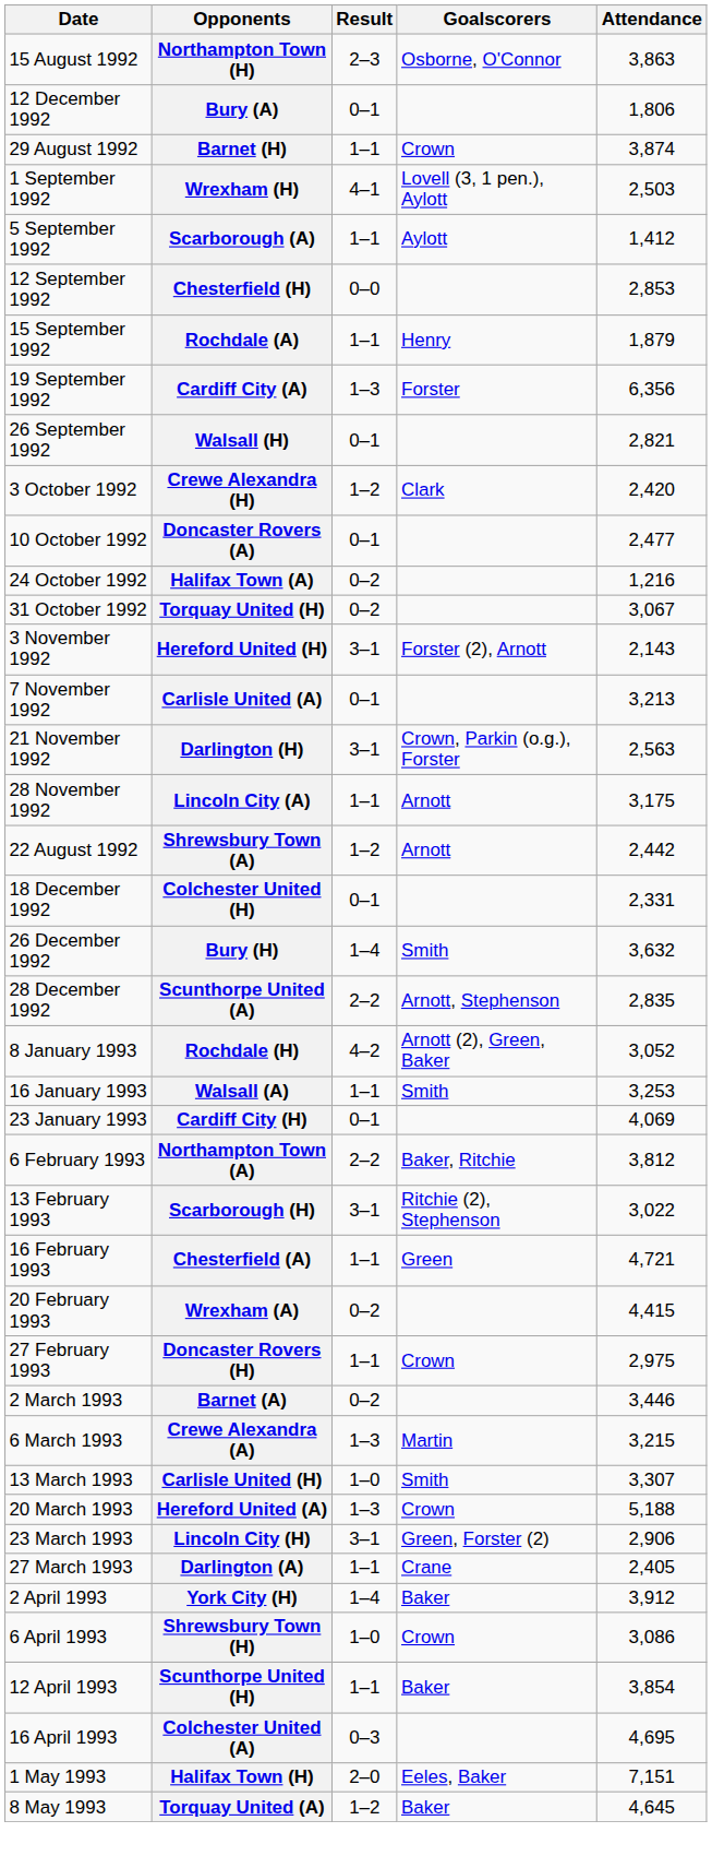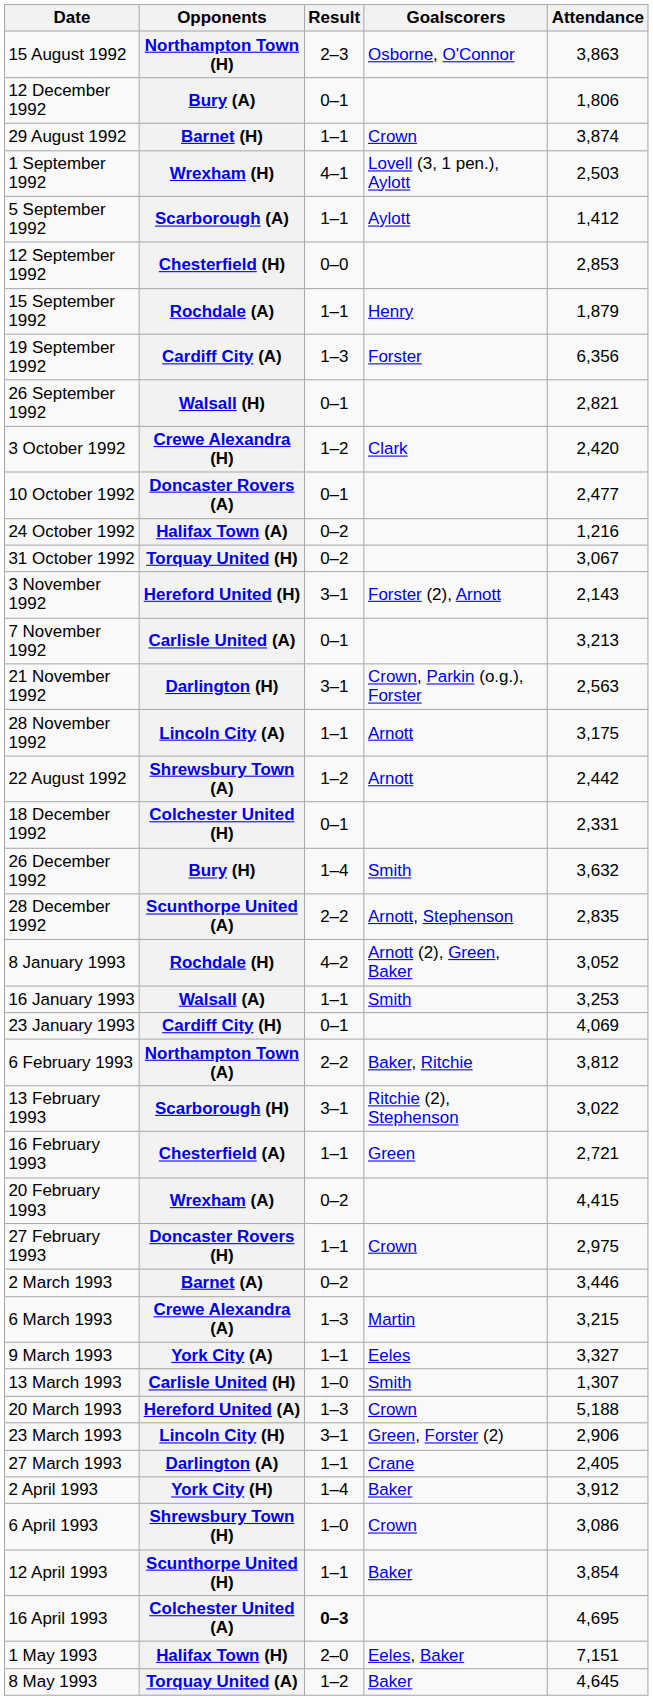 <table class="wikitable plainrowheaders sortable">
 <tr>
 <th scope=col>Date</th>
 <th scope=col>Opponents</th>
 <th scope=col>Result</th>
 <th scope=col class=unsortable>Goalscorers</th>
 <th scope=col>Attendance</th>
 </tr>
 <tr>
 <td>15 August 1992</td>
 <th scope=row><a href='#'>Northampton Town</a> (H)</th>
 <td align=center>2–3</td>
 <td><a href='#'>Osborne</a>, <a href='#'>O'Connor</a></td>
 <td align=center>3,863</td>
 </tr>
 <tr>
 <td>12 December 1992</td>
 <th scope=row><a href='#'>Bury</a> (A)</th>
 <td align=center>0–1</td>
 <td></td>
 <td align=center>1,806</td>
 </tr>
 <tr>
 <td>29 August 1992</td>
 <th scope=row><a href='#'>Barnet</a> (H)</th>
 <td align=center>1–1</td>
 <td><a href='#'>Crown</a></td>
 <td align=center>3,874</td>
 </tr>
 <tr>
 <td>1 September 1992</td>
 <th scope=row><a href='#'>Wrexham</a> (H)</th>
 <td align=center>4–1</td>
 <td><a href='#'>Lovell</a> (3, 1 pen.), <a href='#'>Aylott</a></td>
 <td align=center>2,503</td>
 </tr>
 <tr>
 <td>5 September 1992</td>
 <th scope=row><a href='#'>Scarborough</a> (A)</th>
 <td align=center>1–1</td>
 <td><a href='#'>Aylott</a></td>
 <td align=center>1,412</td>
 </tr>
 <tr>
 <td>12 September 1992</td>
 <th scope=row><a href='#'>Chesterfield</a> (H)</th>
 <td align=center>0–0</td>
 <td></td>
 <td align=center>2,853</td>
 </tr>
 <tr>
 <td>15 September 1992</td>
 <th scope=row><a href='#'>Rochdale</a> (A)</th>
 <td align=center>1–1</td>
 <td><a href='#'>Henry</a></td>
 <td align=center>1,879</td>
 </tr>
 <tr>
 <td>19 September 1992</td>
 <th scope=row><a href='#'>Cardiff City</a> (A)</th>
 <td align=center>1–3</td>
 <td><a href='#'>Forster</a></td>
 <td align=center>6,356</td>
 </tr>
 <tr>
 <td>26 September 1992</td>
 <th scope=row><a href='#'>Walsall</a> (H)</th>
 <td align=center>0–1</td>
 <td></td>
 <td align=center>2,821</td>
 </tr>
 <tr>
 <td>3 October 1992</td>
 <th scope=row><a href='#'>Crewe Alexandra</a> (H)</th>
 <td align=center>1–2</td>
 <td><a href='#'>Clark</a></td>
 <td align=center>2,420</td>
 </tr>
 <tr>
 <td>10 October 1992</td>
 <th scope=row><a href='#'>Doncaster Rovers</a> (A)</th>
 <td align=center>0–1</td>
 <td></td>
 <td align=center>2,477</td>
 </tr>
 <tr>
 <td>24 October 1992</td>
 <th scope=row><a href='#'>Halifax Town</a> (A)</th>
 <td align=center>0–2</td>
 <td></td>
 <td align=center>1,216</td>
 </tr>
 <tr>
 <td>31 October 1992</td>
 <th scope=row><a href='#'>Torquay United</a> (H)</th>
 <td align=center>0–2</td>
 <td></td>
 <td align=center>3,067</td>
 </tr>
 <tr>
 <td>3 November 1992</td>
 <th scope=row><a href='#'>Hereford United</a> (H)</th>
 <td align=center>3–1</td>
 <td><a href='#'>Forster</a> (2), <a href='#'>Arnott</a></td>
 <td align=center>2,143</td>
 </tr>
 <tr>
 <td>7 November 1992</td>
 <th scope=row><a href='#'>Carlisle United</a> (A)</th>
 <td align=center>0–1</td>
 <td></td>
 <td align=center>3,213</td>
 </tr>
 <tr>
 <td>21 November 1992</td>
 <th scope=row><a href='#'>Darlington</a> (H)</th>
 <td align=center>3–1</td>
 <td><a href='#'>Crown</a>, <a href='#'>Parkin</a> (o.g.), <a href='#'>Forster</a></td>
 <td align=center>2,563</td>
 </tr>
 <tr>
 <td>28 November 1992</td>
 <th scope=row><a href='#'>Lincoln City</a> (A)</th>
 <td align=center>1–1</td>
 <td><a href='#'>Arnott</a></td>
 <td align=center>3,175</td>
 </tr>
 <tr>
 <td>22 August 1992</td>
 <th scope=row><a href='#'>Shrewsbury Town</a> (A)</th>
 <td align=center>1–2</td>
 <td><a href='#'>Arnott</a></td>
 <td align=center>2,442</td>
 </tr>
 <tr>
 <td>18 December 1992</td>
 <th scope=row><a href='#'>Colchester United</a> (H)</th>
 <td align=center>0–1</td>
 <td></td>
 <td align=center>2,331</td>
 </tr>
 <tr>
 <td>26 December 1992</td>
 <th scope=row><a href='#'>Bury</a> (H)</th>
 <td align=center>1–4</td>
 <td><a href='#'>Smith</a></td>
 <td align=center>3,632</td>
 </tr>
 <tr>
 <td>28 December 1992</td>
 <th scope=row><a href='#'>Scunthorpe United</a> (A)</th>
 <td align=center>2–2</td>
 <td><a href='#'>Arnott</a>, <a href='#'>Stephenson</a></td>
 <td align=center>2,835</td>
 </tr>
 <tr>
 <td>8 January 1993</td>
 <th scope=row><a href='#'>Rochdale</a> (H)</th>
 <td align=center>4–2</td>
 <td><a href='#'>Arnott</a> (2), <a href='#'>Green</a>, <a href='#'>Baker</a></td>
 <td align=center>3,052</td>
 </tr>
 <tr>
 <td>16 January 1993</td>
 <th scope=row><a href='#'>Walsall</a> (A)</th>
 <td align=center>1–1</td>
 <td><a href='#'>Smith</a></td>
 <td align=center>3,253</td>
 </tr>
 <tr>
 <td>23 January 1993</td>
 <th scope=row><a href='#'>Cardiff City</a> (H)</th>
 <td align=center>0–1</td>
 <td></td>
 <td align=center>4,069</td>
 </tr>
 <tr>
 <td>6 February 1993</td>
 <th scope=row><a href='#'>Northampton Town</a> (A)</th>
 <td align=center>2–2</td>
 <td><a href='#'>Baker</a>, <a href='#'>Ritchie</a></td>
 <td align=center>3,812</td>
 </tr>
 <tr>
 <td>13 February 1993</td>
 <th scope=row><a href='#'>Scarborough</a> (H)</th>
 <td align=center>3–1</td>
 <td><a href='#'>Ritchie</a> (2), <a href='#'>Stephenson</a></td>
 <td align=center>3,022</td>
 </tr>
 <tr>
 <td>16 February 1993</td>
 <th scope=row><a href='#'>Chesterfield</a> (A)</th>
 <td align=center>1–1</td>
 <td><a href='#'>Green</a></td>
-<td align=center>4,721</td>
+<td align=center>2,721</td>
 </tr>
 <tr>
 <td>20 February 1993</td>
 <th scope=row><a href='#'>Wrexham</a> (A)</th>
 <td align=center>0–2</td>
 <td></td>
 <td align=center>4,415</td>
 </tr>
 <tr>
 <td>27 February 1993</td>
 <th scope=row><a href='#'>Doncaster Rovers</a> (H)</th>
 <td align=center>1–1</td>
 <td><a href='#'>Crown</a></td>
 <td align=center>2,975</td>
 </tr>
 <tr>
 <td>2 March 1993</td>
 <th scope=row><a href='#'>Barnet</a> (A)</th>
 <td align=center>0–2</td>
 <td></td>
 <td align=center>3,446</td>
 </tr>
 <tr>
 <td>6 March 1993</td>
 <th scope=row><a href='#'>Crewe Alexandra</a> (A)</th>
 <td align=center>1–3</td>
 <td><a href='#'>Martin</a></td>
 <td align=center>3,215</td>
 </tr>
 <tr>
+<td>9 March 1993</td>
+<th scope=row><a href='#'>York City</a> (A)</th>
+<td align=center>1–1</td>
+<td><a href='#'>Eeles</a></td>
+<td align=center>3,327</td>
+</tr>
+<tr>
 <td>13 March 1993</td>
 <th scope=row><a href='#'>Carlisle United</a> (H)</th>
 <td align=center>1–0</td>
 <td><a href='#'>Smith</a></td>
-<td align=center>3,307</td>
+<td align=center>1,307</td>
 </tr>
 <tr>
 <td>20 March 1993</td>
 <th scope=row><a href='#'>Hereford United</a> (A)</th>
 <td align=center>1–3</td>
 <td><a href='#'>Crown</a></td>
 <td align=center>5,188</td>
 </tr>
 <tr>
 <td>23 March 1993</td>
 <th scope=row><a href='#'>Lincoln City</a> (H)</th>
 <td align=center>3–1</td>
 <td><a href='#'>Green</a>, <a href='#'>Forster</a> (2)</td>
 <td align=center>2,906</td>
 </tr>
 <tr>
 <td>27 March 1993</td>
 <th scope=row><a href='#'>Darlington</a> (A)</th>
 <td align=center>1–1</td>
 <td><a href='#'>Crane</a></td>
 <td align=center>2,405</td>
 </tr>
 <tr>
 <td>2 April 1993</td>
 <th scope=row><a href='#'>York City</a> (H)</th>
 <td align=center>1–4</td>
 <td><a href='#'>Baker</a></td>
 <td align=center>3,912</td>
 </tr>
 <tr>
 <td>6 April 1993</td>
 <th scope=row><a href='#'>Shrewsbury Town</a> (H)</th>
 <td align=center>1–0</td>
 <td><a href='#'>Crown</a></td>
 <td align=center>3,086</td>
 </tr>
 <tr>
 <td>12 April 1993</td>
 <th scope=row><a href='#'>Scunthorpe United</a> (H)</th>
 <td align=center>1–1</td>
 <td><a href='#'>Baker</a></td>
 <td align=center>3,854</td>
 </tr>
 <tr>
 <td>16 April 1993</td>
 <th scope=row><a href='#'>Colchester United</a> (A)</th>
-<td align=center>0–3</td>
+<td align=center><strong>0–3</strong></td>
 <td></td>
 <td align=center>4,695</td>
 </tr>
 <tr>
 <td>1 May 1993</td>
 <th scope=row><a href='#'>Halifax Town</a> (H)</th>
 <td align=center>2–0</td>
 <td><a href='#'>Eeles</a>, <a href='#'>Baker</a></td>
 <td align=center>7,151</td>
 </tr>
 <tr>
 <td>8 May 1993</td>
 <th scope=row><a href='#'>Torquay United</a> (A)</th>
 <td align=center>1–2</td>
 <td><a href='#'>Baker</a></td>
 <td align=center>4,645</td>
 </tr>
 </table>
